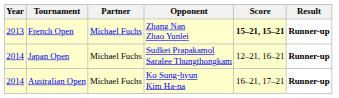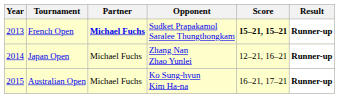 <table class="sortable wikitable" style="font-size: 90%;">
 <tr>
 <th>Year</th>
 <th>Tournament</th>
 <th>Partner</th>
 <th>Opponent</th>
 <th>Score</th>
 <th>Result</th>
 </tr>
 <tr style="background:#FFFFCC">
 <td align="center"><a href='#'>2013</a></td>
 <td align="left"><a href='#'>French Open</a></td>
-<td align="left"> <a href='#'>Michael Fuchs</a></td>
-<td align="left"> <a href='#'>Zhang Nan</a><br> <a href='#'>Zhao Yunlei</a></td>
+<td align="left"><strong> <a href='#'>Michael Fuchs</a></strong></td>
+<td align="left"> <a href='#'>Sudket Prapakamol</a><br> <a href='#'>Saralee Thungthongkam</a></td>
 <td align="left"><strong>15–21, 15–21</strong></td>
 <td style="text-align:left; background:white"> <strong>Runner-up</strong></td>
 </tr>
 <tr style="background:#FFFFCC">
 <td align="center"><a href='#'>2014</a></td>
 <td align="left"><a href='#'>Japan Open</a></td>
 <td align="left"> Michael Fuchs</td>
-<td align="left"> <a href='#'>Sudket Prapakamol</a><br> <a href='#'>Saralee Thungthongkam</a></td>
+<td align="left"> <a href='#'>Zhang Nan</a><br> <a href='#'>Zhao Yunlei</a></td>
 <td align="left">12–21, 16–21</td>
 <td style="text-align:left; background:white"> <strong>Runner-up</strong></td>
 </tr>
 <tr style="background:#FFFFCC">
-<td align="center"><a href='#'>2014</a></td>
+<td align="center"><a href='#'>2015</a></td>
 <td align="left"><a href='#'>Australian Open</a></td>
 <td align="left"> Michael Fuchs</td>
 <td align="left"> <a href='#'>Ko Sung-hyun</a><br> <a href='#'>Kim Ha-na</a></td>
 <td align="left">16–21, 17–21</td>
 <td style="text-align:left; background:white"> <strong>Runner-up</strong></td>
 </tr>
 </table>
